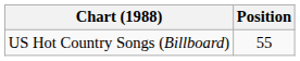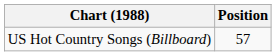 <table class="wikitable">
 <tr>
 <th>Chart (1988)</th>
 <th>Position</th>
 </tr>
 <tr>
 <td>US Hot Country Songs (<em>Billboard</em>)</td>
-<td align="center">55</td>
+<td align="center">57</td>
 </tr>
 </table>
